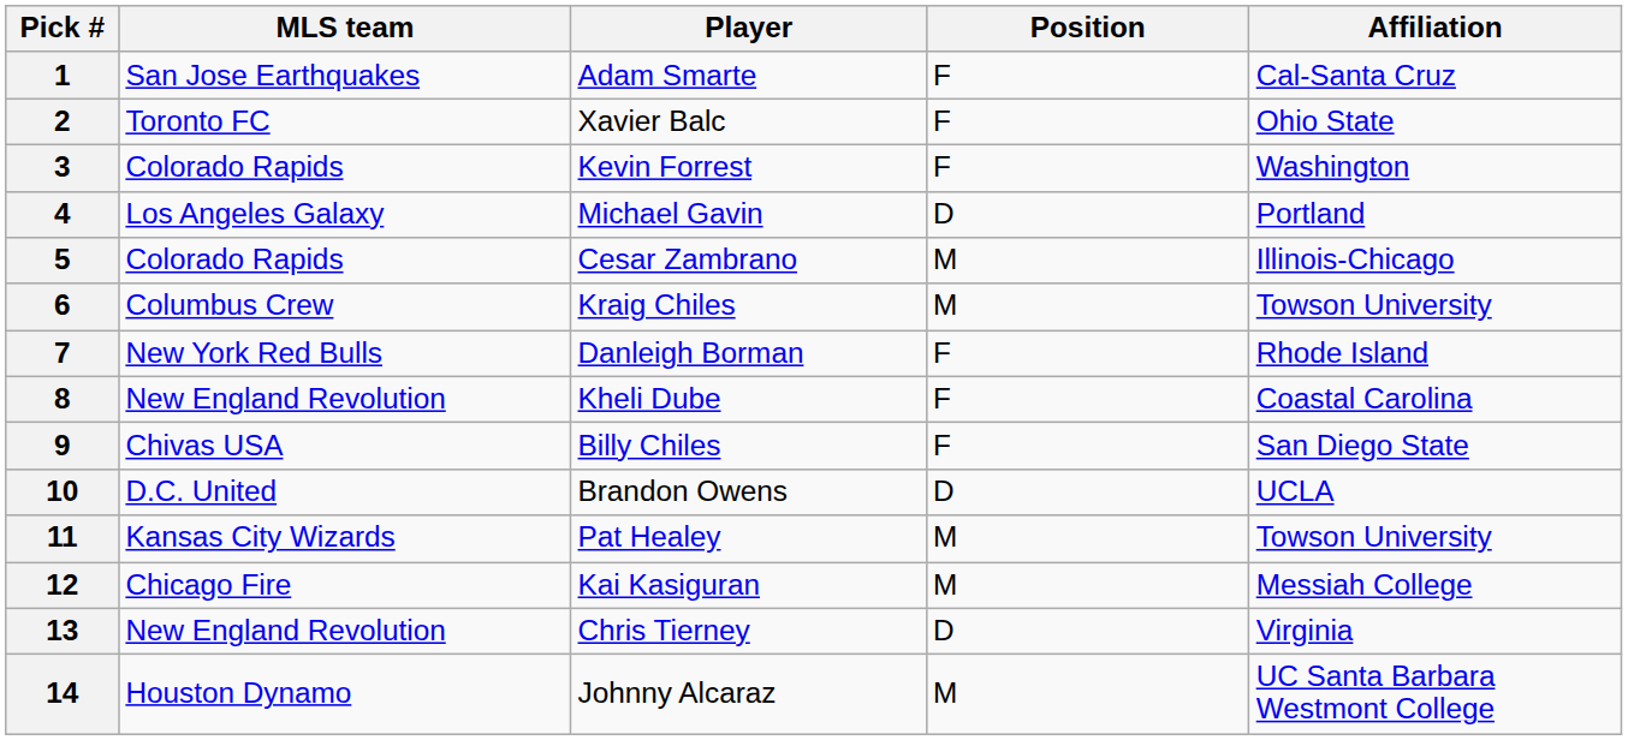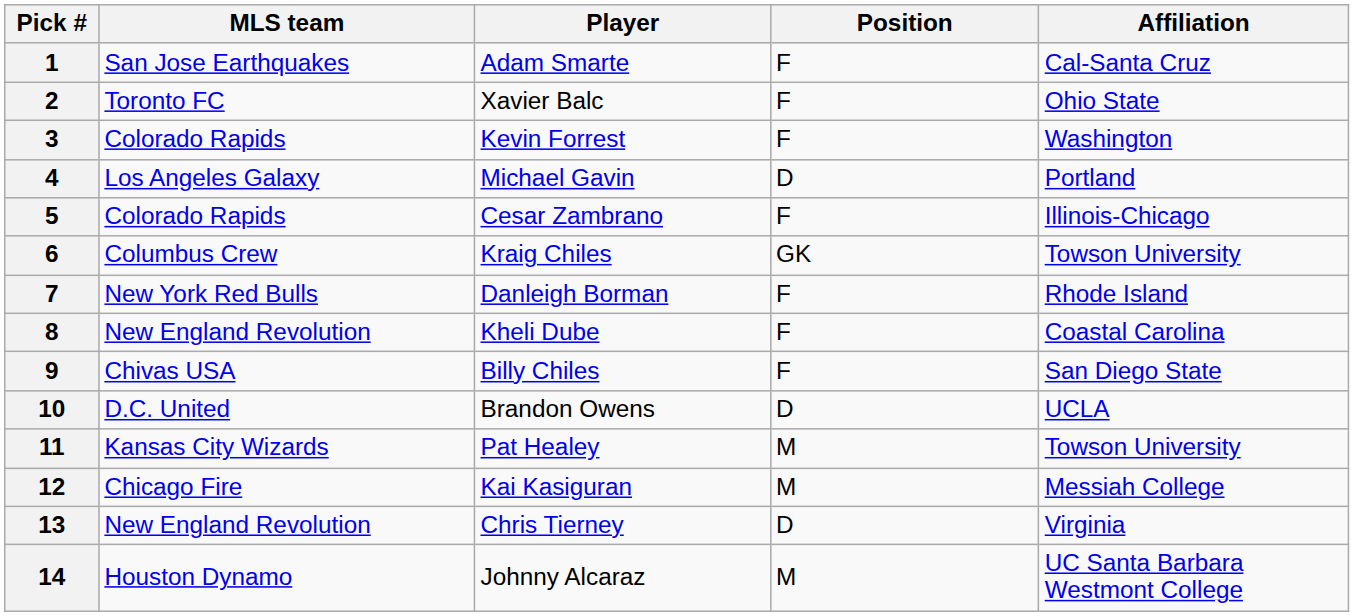 <table class="wikitable sortable" style="width:70%">
 <tr>
 <th width=7%>Pick #</th>
 <th width=28%>MLS team</th>
 <th width=22%>Player</th>
 <th width=20%>Position</th>
 <th>Affiliation</th>
 </tr>
 <tr>
 <th>1</th>
 <td><a href='#'>San Jose Earthquakes</a></td>
 <td> <a href='#'>Adam Smarte</a></td>
 <td>F</td>
 <td><a href='#'>Cal-Santa Cruz</a></td>
 </tr>
 <tr>
 <th>2</th>
 <td><a href='#'>Toronto FC</a></td>
 <td> Xavier Balc</td>
 <td>F</td>
 <td><a href='#'>Ohio State</a></td>
 </tr>
 <tr>
 <th>3</th>
 <td><a href='#'>Colorado Rapids</a></td>
 <td> <a href='#'>Kevin Forrest</a></td>
 <td>F</td>
 <td><a href='#'>Washington</a></td>
 </tr>
 <tr>
 <th>4</th>
 <td><a href='#'>Los Angeles Galaxy</a></td>
 <td> <a href='#'>Michael Gavin</a></td>
 <td>D</td>
 <td><a href='#'>Portland</a></td>
 </tr>
 <tr>
 <th>5</th>
 <td><a href='#'>Colorado Rapids</a></td>
 <td> <a href='#'>Cesar Zambrano</a></td>
-<td>M</td>
+<td>F</td>
 <td><a href='#'>Illinois-Chicago</a></td>
 </tr>
 <tr>
 <th>6</th>
 <td><a href='#'>Columbus Crew</a></td>
 <td> <a href='#'>Kraig Chiles</a></td>
-<td>M</td>
+<td>GK</td>
 <td><a href='#'>Towson University</a></td>
 </tr>
 <tr>
 <th>7</th>
 <td><a href='#'>New York Red Bulls</a></td>
 <td> <a href='#'>Danleigh Borman</a></td>
 <td>F</td>
 <td><a href='#'>Rhode Island</a></td>
 </tr>
 <tr>
 <th>8</th>
 <td><a href='#'>New England Revolution</a></td>
 <td> <a href='#'>Kheli Dube</a></td>
 <td>F</td>
 <td><a href='#'>Coastal Carolina</a></td>
 </tr>
 <tr>
 <th>9</th>
 <td><a href='#'>Chivas USA</a></td>
 <td> <a href='#'>Billy Chiles</a></td>
 <td>F</td>
 <td><a href='#'>San Diego State</a></td>
 </tr>
 <tr>
 <th>10</th>
 <td><a href='#'>D.C. United</a></td>
 <td> Brandon Owens</td>
 <td>D</td>
 <td><a href='#'>UCLA</a></td>
 </tr>
 <tr>
 <th>11</th>
 <td><a href='#'>Kansas City Wizards</a></td>
 <td> <a href='#'>Pat Healey</a></td>
 <td>M</td>
 <td><a href='#'>Towson University</a></td>
 </tr>
 <tr>
 <th>12</th>
 <td><a href='#'>Chicago Fire</a></td>
 <td> <a href='#'>Kai Kasiguran</a></td>
 <td>M</td>
 <td><a href='#'>Messiah College</a></td>
 </tr>
 <tr>
 <th>13</th>
 <td><a href='#'>New England Revolution</a></td>
 <td> <a href='#'>Chris Tierney</a></td>
 <td>D</td>
 <td><a href='#'>Virginia</a></td>
 </tr>
 <tr>
 <th>14</th>
 <td><a href='#'>Houston Dynamo</a></td>
 <td> Johnny Alcaraz</td>
 <td>M</td>
 <td><a href='#'>UC Santa Barbara</a><br><a href='#'>Westmont College</a></td>
 </tr>
 </table>
